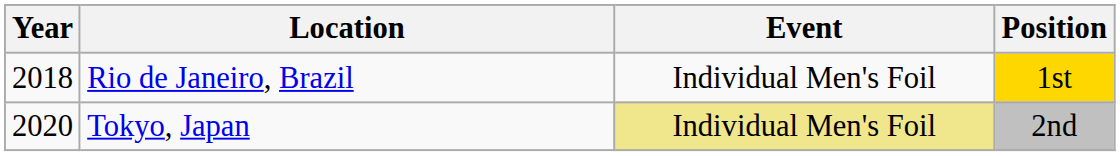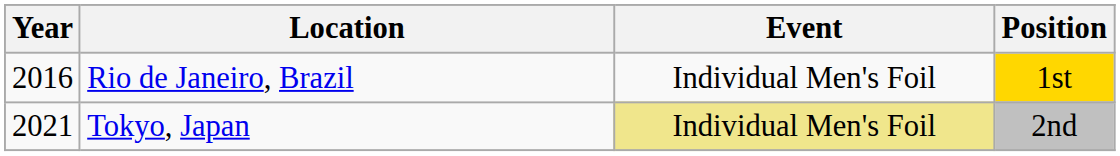 <table class="wikitable" style="text-align:center;">
 <tr>
 <th>Year</th>
 <th style="width:17em">Location</th>
 <th style="width:12em">Event</th>
 <th>Position</th>
 </tr>
 <tr>
-<td>2018</td>
+<td>2016</td>
 <td rowspan="1" align="left"> <a href='#'>Rio de Janeiro</a>, <a href='#'>Brazil</a></td>
 <td>Individual Men's Foil</td>
 <td bgcolor="gold">1st</td>
 </tr>
 <tr>
-<td>2020</td>
+<td>2021</td>
 <td rowspan="1" align="left"> <a href='#'>Tokyo</a>, <a href='#'>Japan</a></td>
 <td style="background: khaki;">Individual Men's Foil</td>
 <td bgcolor="silver">2nd</td>
 </tr>
 </table>
